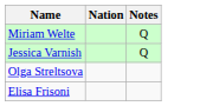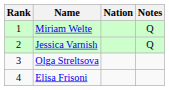 <table class="wikitable sortable" style="text-align:center">
 <tr>
+<th>Rank</th>
 <th>Name</th>
 <th>Nation</th>
 <th>Notes</th>
 </tr>
 <tr bgcolor=ccffcc>
+<td>1</td>
 <td align=left><a href='#'>Miriam Welte</a></td>
 <td align=left></td>
 <td>Q</td>
 </tr>
 <tr bgcolor=ccffcc>
+<td>2</td>
 <td align=left><a href='#'>Jessica Varnish</a></td>
 <td align=left></td>
 <td>Q</td>
 </tr>
 <tr>
+<td>3</td>
 <td align=left><a href='#'>Olga Streltsova</a></td>
 <td align=left></td>
 <td></td>
 </tr>
 <tr>
+<td>4</td>
 <td align=left><a href='#'>Elisa Frisoni</a></td>
 <td align=left></td>
 <td></td>
 </tr>
 </table>
